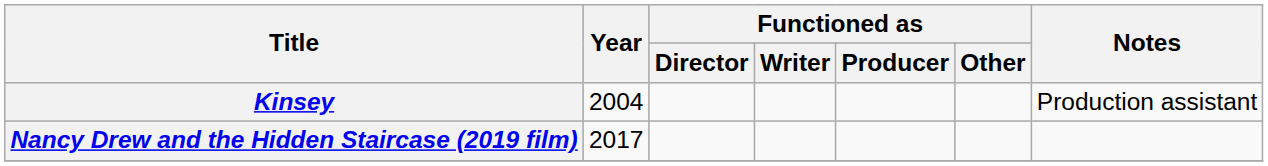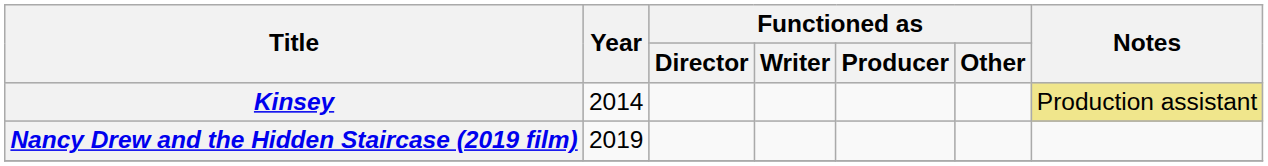 <table class="wikitable sortable plainrowheaders" style="margin-right: 0;">
 <tr>
 <th rowspan="2" scope="col">Title</th>
 <th rowspan="2" scope="col">Year</th>
 <th colspan="4" scope="col">Functioned as</th>
 <th rowspan="2" scope="col" class="unsortable">Notes</th>
 </tr>
 <tr>
 <th scope="col">Director</th>
 <th scope="col">Writer</th>
 <th scope="col">Producer</th>
 <th scope="col">Other</th>
 </tr>
 <tr>
 <th scope="row"><em><a href='#'>Kinsey</a></em></th>
-<td>2004</td>
+<td>2014</td>
 <td></td>
 <td></td>
 <td></td>
 <td></td>
-<td>Production assistant</td>
+<td style="background: khaki;">Production assistant</td>
 </tr>
 <tr>
 <th scope="row"><em><a href='#'>Nancy Drew and the Hidden Staircase (2019 film)</a></em></th>
-<td>2017</td>
+<td>2019</td>
 <td></td>
 <td></td>
 <td></td>
 <td></td>
 <td></td>
 </tr>
 <tr>
 </tr>
 </table>
